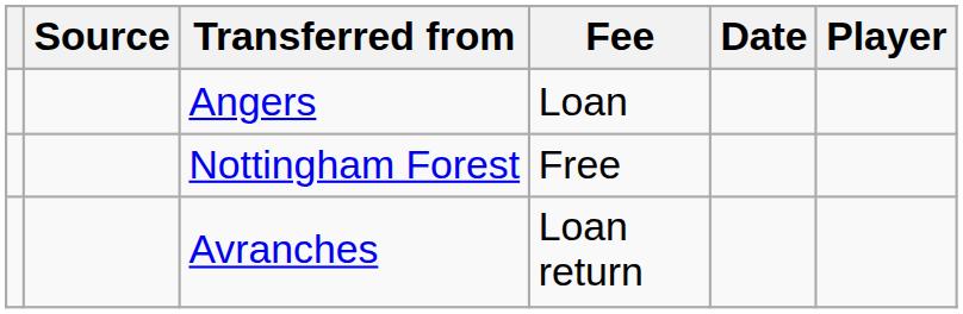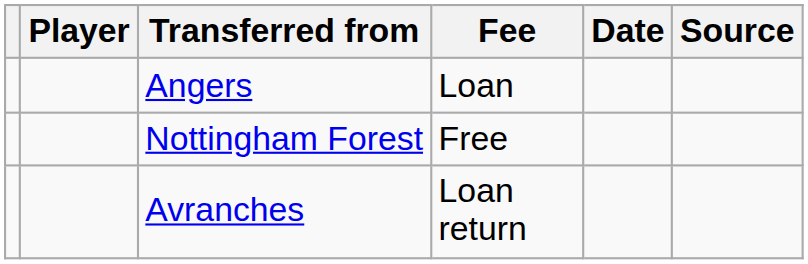 <table class="wikitable plainrowheaders sortable">
 <tr>
 <th></th>
-<th scope="col">Source</th>
+<th scope="col">Player</th>
 <th>Transferred from</th>
 <th style="width: 65px;">Fee</th>
 <th scope="col">Date</th>
-<th scope="col">Player</th>
+<th scope="col">Source</th>
 </tr>
 <tr>
 <td align="center"></td>
 <td></td>
 <td> <a href='#'>Angers</a></td>
 <td>Loan</td>
 <td></td>
 <td></td>
 </tr>
 <tr>
 <td align="center"></td>
 <td></td>
 <td> <a href='#'>Nottingham Forest</a></td>
 <td>Free</td>
 <td></td>
 <td></td>
 </tr>
 <tr>
 <td align="center"></td>
 <td></td>
 <td> <a href='#'>Avranches</a></td>
 <td>Loan return</td>
 <td></td>
 <td></td>
 </tr>
 </table>
